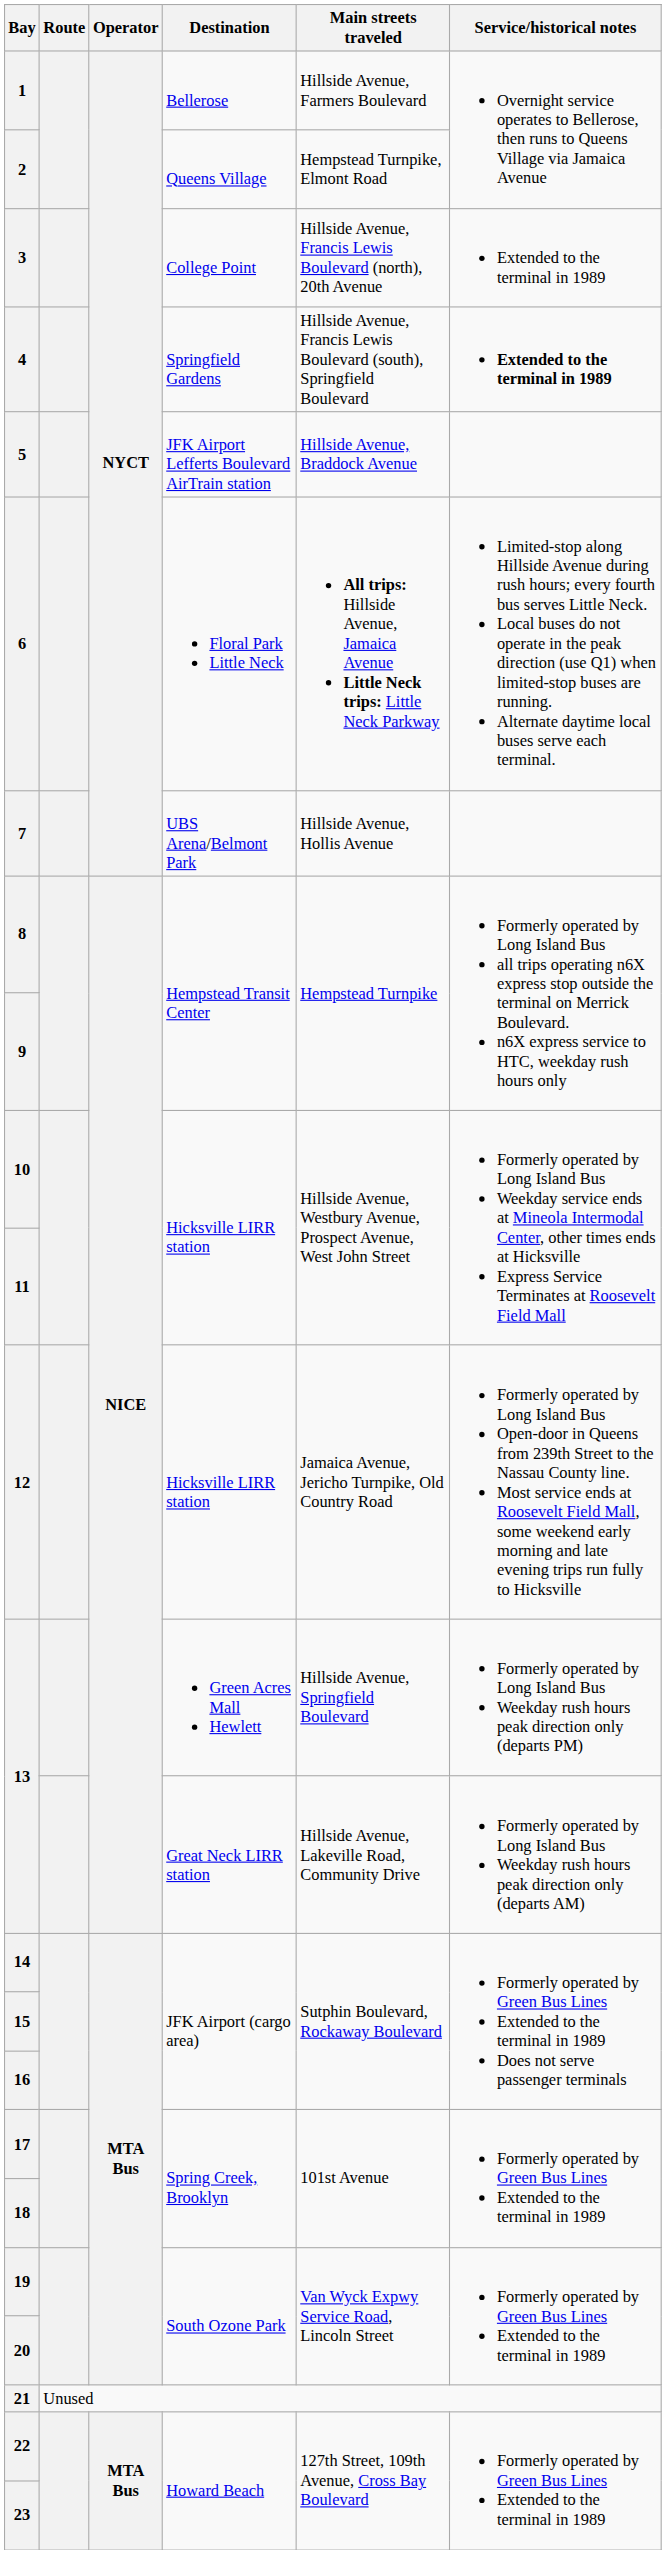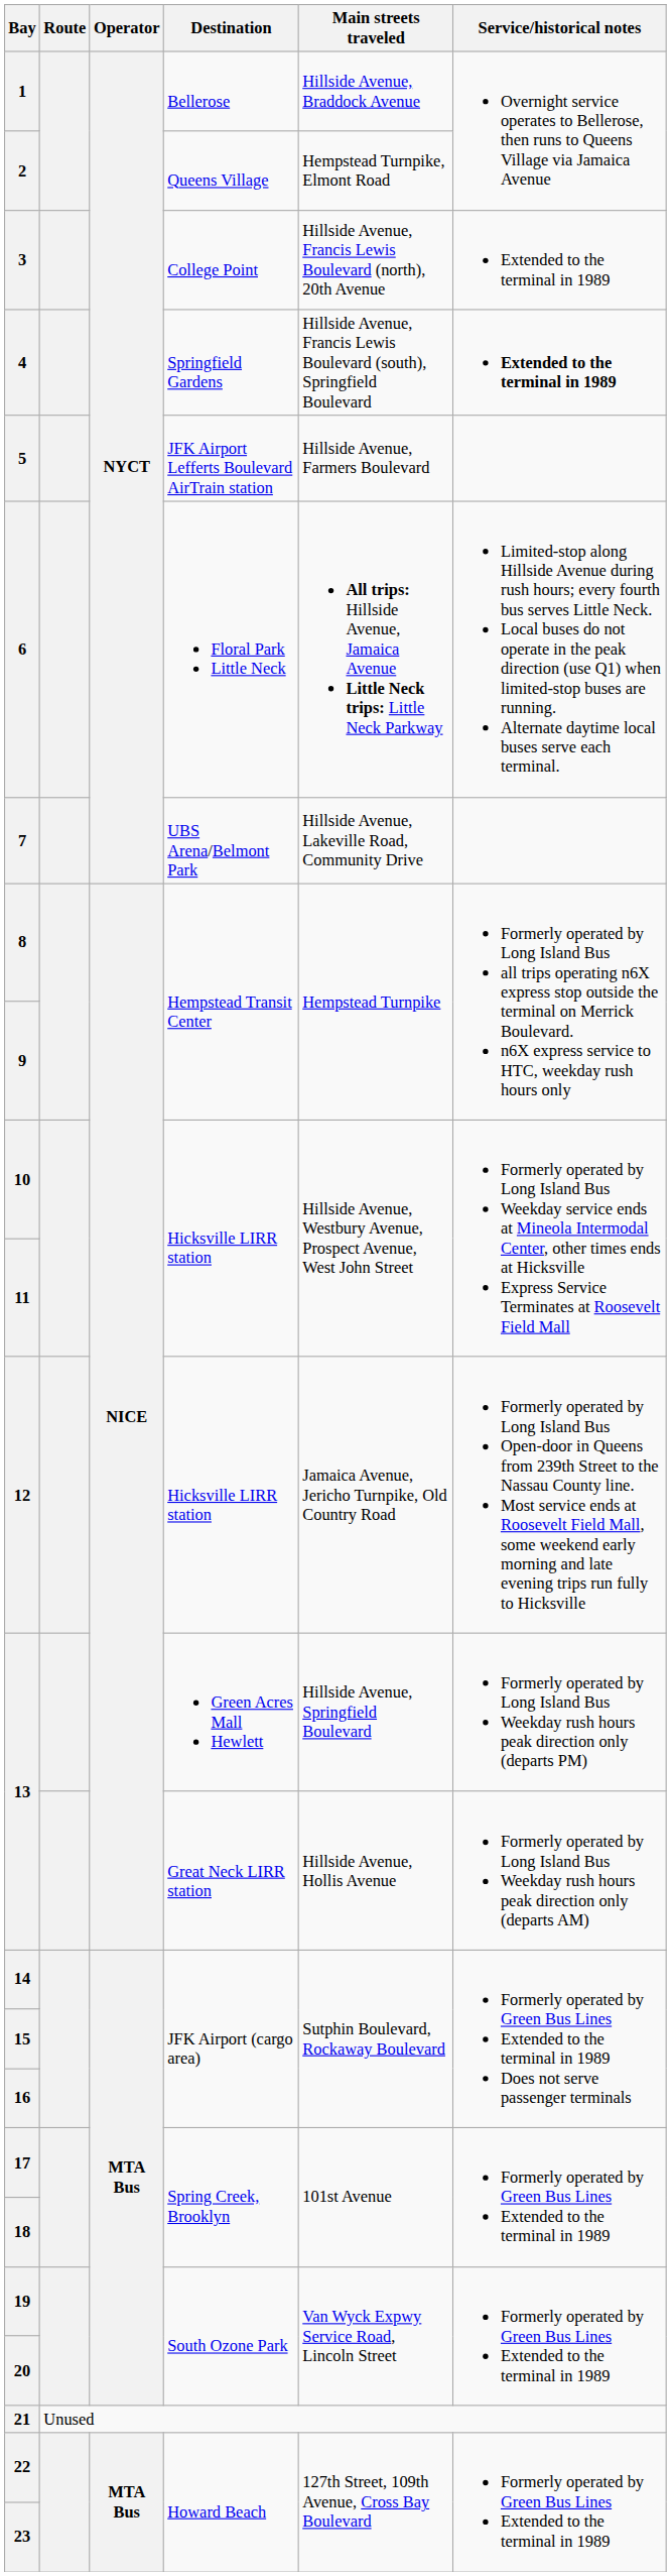 <table class="wikitable" style="font-size: 95%;" |>
 <tr>
 <th>Bay</th>
 <th>Route</th>
 <th>Operator</th>
 <th>Destination</th>
 <th>Main streets traveled</th>
 <th>Service/historical notes</th>
 </tr>
 <tr>
 <th>1</th>
 <th rowspan=2></th>
 <th rowspan=7>NYCT</th>
 <td><br><a href='#'>Bellerose</a></td>
-<td>Hillside Avenue, Farmers Boulevard</td>
+<td><a href='#'>Hillside Avenue, Braddock Avenue</a></td>
 <td rowspan=2><br><ul><li>Overnight service operates to Bellerose, then runs to Queens Village via Jamaica Avenue</li></ul></td>
 </tr>
 <tr>
 <th>2</th>
 <td><br><a href='#'>Queens Village</a></td>
 <td>Hempstead Turnpike, Elmont Road</td>
 </tr>
 <tr>
 <th>3</th>
 <th></th>
 <td><br><a href='#'>College Point</a></td>
 <td>Hillside Avenue, <a href='#'>Francis Lewis Boulevard</a> (north), 20th Avenue</td>
 <td><br><ul><li>Extended to the terminal in 1989</li></ul></td>
 </tr>
 <tr>
 <th>4</th>
 <th></th>
 <td><br><a href='#'>Springfield Gardens</a></td>
 <td>Hillside Avenue, Francis Lewis Boulevard (south), Springfield Boulevard</td>
 <td><strong><br><ul><li>Extended to the terminal in 1989</li></ul></strong></td>
 </tr>
 <tr>
 <th>5</th>
 <th></th>
 <td><br><a href='#'>JFK Airport</a> <a href='#'>Lefferts Boulevard AirTrain station</a></td>
-<td><a href='#'>Hillside Avenue, Braddock Avenue</a></td>
+<td>Hillside Avenue, Farmers Boulevard</td>
 <td></td>
 </tr>
 <tr>
 <th>6</th>
 <th></th>
 <td><br><ul><li><a href='#'>Floral Park</a></li><li><a href='#'>Little Neck</a></li></ul></td>
 <td><br><ul><li><strong>All trips:</strong> Hillside Avenue, <a href='#'>Jamaica Avenue</a></li><li><strong>Little Neck trips:</strong> <a href='#'>Little Neck Parkway</a></li></ul></td>
 <td><br><ul><li>Limited-stop along Hillside Avenue during rush hours; every fourth bus serves Little Neck.</li><li>Local buses do not operate in the peak direction (use Q1) when limited-stop buses are running.</li><li>Alternate daytime local buses serve each terminal.</li></ul></td>
 </tr>
 <tr>
 <th>7</th>
 <th></th>
 <td><br><a href='#'>UBS Arena</a>/<a href='#'>Belmont Park</a></td>
-<td>Hillside Avenue, Hollis Avenue</td>
+<td>Hillside Avenue, Lakeville Road, Community Drive</td>
 <td></td>
 </tr>
 <tr>
 <th>8</th>
 <th rowspan=2></th>
 <th rowspan=7>NICE</th>
 <td rowspan=2><br><a href='#'>Hempstead Transit Center</a></td>
 <td rowspan=2><a href='#'>Hempstead Turnpike</a></td>
 <td rowspan=2><br><ul><li>Formerly operated by Long Island Bus</li><li>all trips operating n6X express stop outside the terminal on Merrick Boulevard.</li><li>n6X express service to HTC, weekday rush hours only</li></ul></td>
 </tr>
 <tr>
 <th>9</th>
 </tr>
 <tr>
 <th>10</th>
 <th rowspan=2></th>
 <td rowspan=2><br><a href='#'>Hicksville LIRR station</a><br></td>
 <td rowspan=2>Hillside Avenue, Westbury Avenue, Prospect Avenue, West John Street</td>
 <td rowspan=2><br><ul><li>Formerly operated by Long Island Bus</li><li>Weekday service ends at <a href='#'>Mineola Intermodal Center</a>, other times ends at Hicksville</li><li>Express Service Terminates at <a href='#'>Roosevelt Field Mall</a></li></ul></td>
 </tr>
 <tr>
 <th>11</th>
 </tr>
 <tr>
 <th>12</th>
 <th></th>
 <td><br><a href='#'>Hicksville LIRR station</a></td>
 <td>Jamaica Avenue, Jericho Turnpike, Old Country Road</td>
 <td><br><ul><li>Formerly operated by Long Island Bus</li><li>Open-door in Queens from 239th Street to the Nassau County line.</li><li>Most service ends at <a href='#'>Roosevelt Field Mall</a>, some weekend early morning and late evening trips run fully to Hicksville</li></ul></td>
 </tr>
 <tr>
 <th rowspan=2>13</th>
 <th></th>
 <td><br><ul><li><a href='#'>Green Acres Mall</a></li><li><a href='#'>Hewlett</a></li></ul></td>
 <td>Hillside Avenue, <a href='#'>Springfield Boulevard</a></td>
 <td><br><ul><li>Formerly operated by Long Island Bus</li><li>Weekday rush hours peak direction only (departs PM)</li></ul></td>
 </tr>
 <tr>
 <th></th>
 <td><br><a href='#'>Great Neck LIRR station</a></td>
-<td>Hillside Avenue, Lakeville Road, Community Drive</td>
+<td>Hillside Avenue, Hollis Avenue</td>
 <td><br><ul><li>Formerly operated by Long Island Bus</li><li>Weekday rush hours peak direction only (departs AM)</li></ul></td>
 </tr>
 <tr>
 <th>14</th>
 <th rowspan=3></th>
 <th rowspan=7>MTA Bus</th>
 <td rowspan=3><br>JFK Airport (cargo area)</td>
 <td rowspan=3>Sutphin Boulevard, <a href='#'>Rockaway Boulevard</a></td>
 <td rowspan=3><br><ul><li>Formerly operated by <a href='#'>Green Bus Lines</a></li><li>Extended to the terminal in 1989</li><li>Does not serve passenger terminals</li></ul></td>
 </tr>
 <tr>
 <th>15</th>
 </tr>
 <tr>
 <th>16</th>
 </tr>
 <tr>
 <th>17</th>
 <th rowspan=2></th>
 <td rowspan=2><br><a href='#'>Spring Creek, Brooklyn</a></td>
 <td rowspan=2>101st Avenue</td>
 <td rowspan=2><br><ul><li>Formerly operated by <a href='#'>Green Bus Lines</a></li><li>Extended to the terminal in 1989</li></ul></td>
 </tr>
 <tr>
 <th>18</th>
 </tr>
 <tr>
 <th>19</th>
 <th rowspan=2></th>
 <td rowspan=2><br><a href='#'>South Ozone Park</a></td>
 <td rowspan=2><a href='#'>Van Wyck Expwy Service Road</a>, Lincoln Street</td>
 <td rowspan=2><br><ul><li>Formerly operated by <a href='#'>Green Bus Lines</a></li><li>Extended to the terminal in 1989</li></ul></td>
 </tr>
 <tr>
 <th>20</th>
 </tr>
 <tr>
 <th>21</th>
 <td colspan=5>Unused</td>
 </tr>
 <tr>
 <th>22</th>
 <th rowspan=2></th>
 <th rowspan=2>MTA Bus</th>
 <td rowspan=2><br><a href='#'>Howard Beach</a></td>
 <td rowspan=2>127th Street, 109th Avenue, <a href='#'>Cross Bay Boulevard</a></td>
 <td rowspan=2><br><ul><li>Formerly operated by <a href='#'>Green Bus Lines</a></li><li>Extended to the terminal in 1989</li></ul></td>
 </tr>
 <tr>
 <th>23</th>
 </tr>
 </table>
